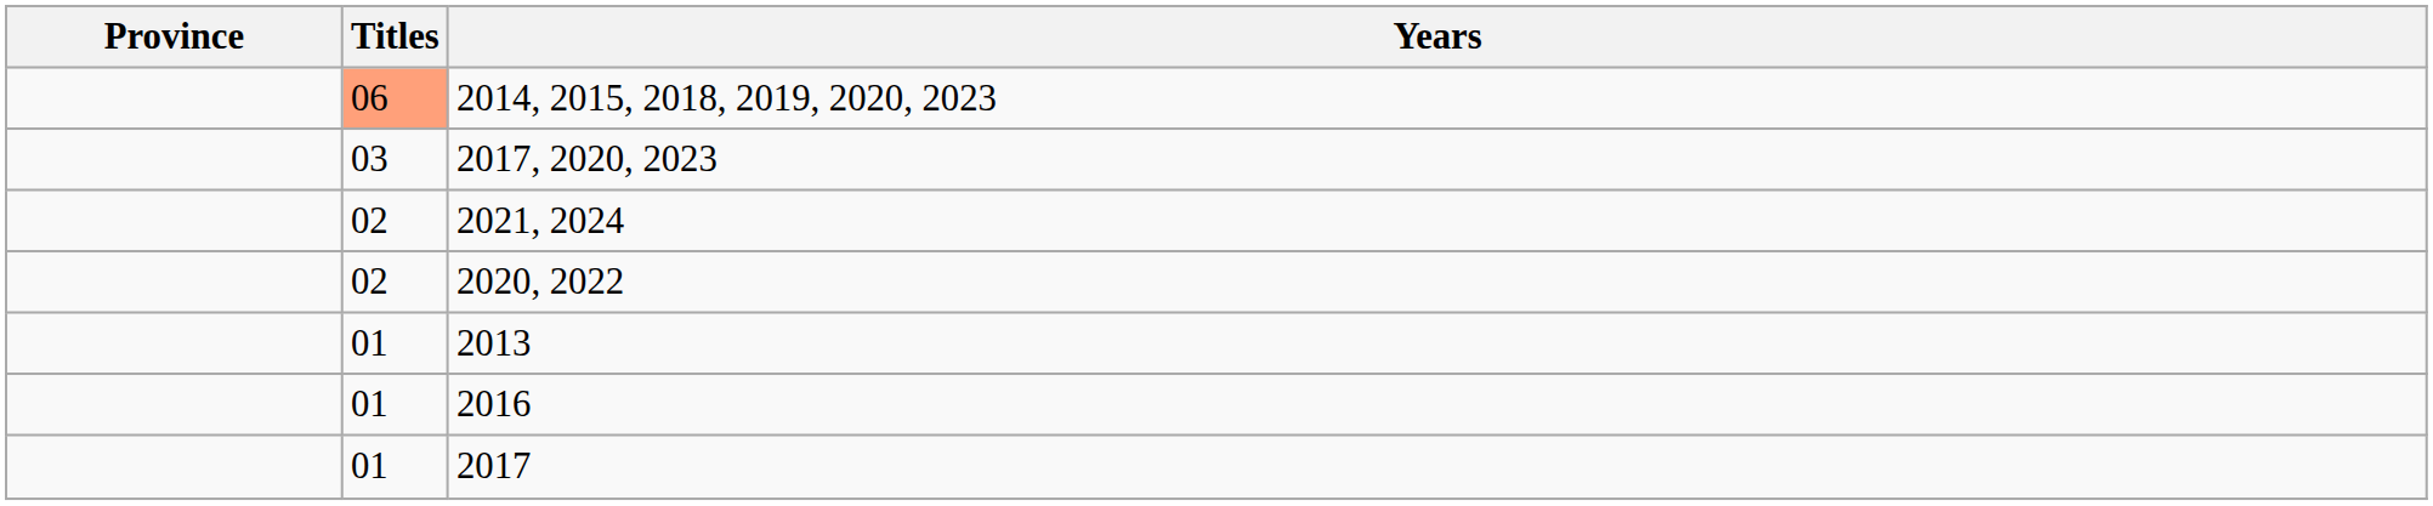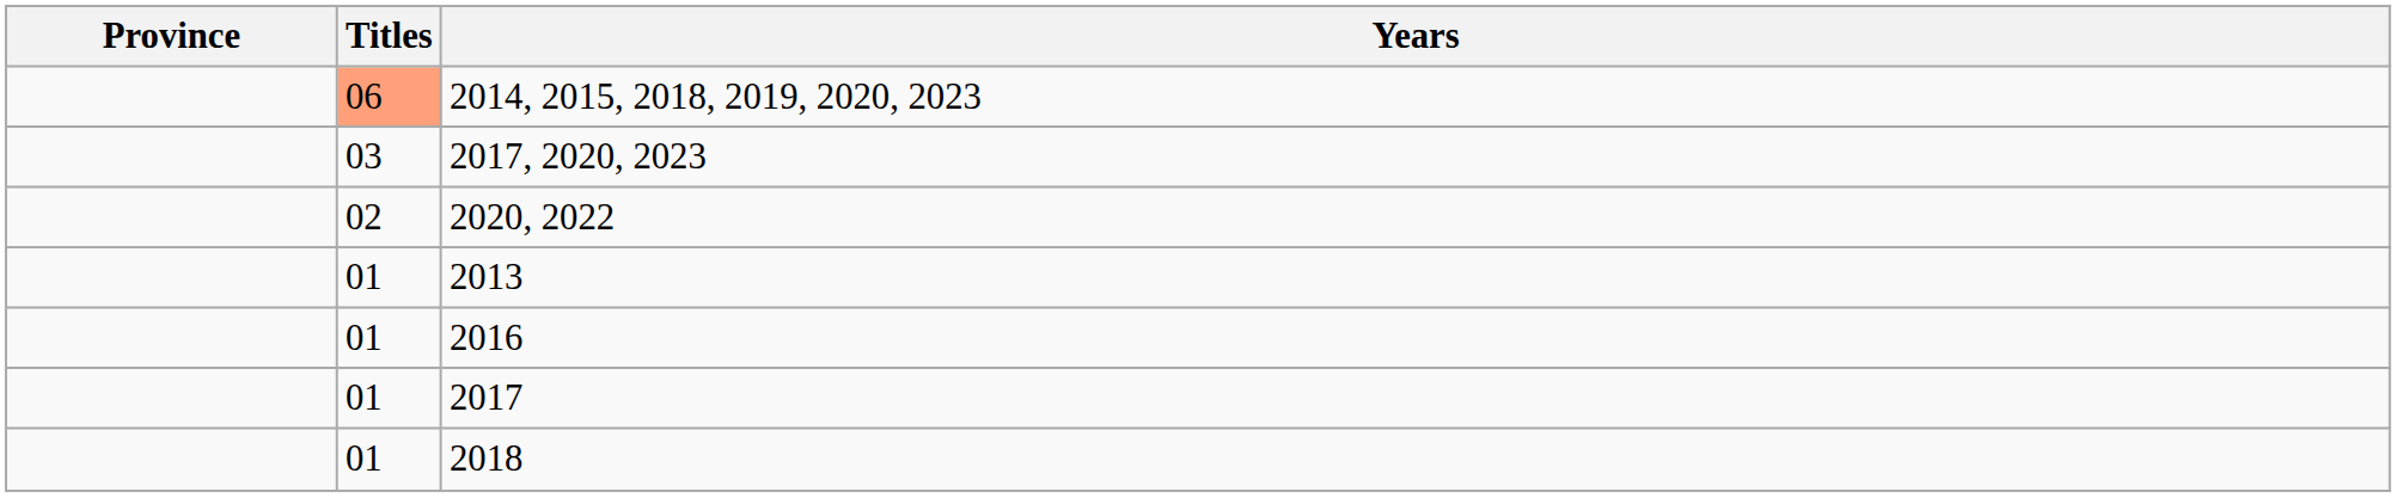 <table class="wikitable sortable" style="font-size: 95%">
 <tr>
 <th width="130">Province</th>
 <th width="10">Titles</th>
 <th width="800">Years</th>
 </tr>
 <tr>
 <td></td>
 <td style="background: lightsalmon;">06</td>
 <td>2014, 2015, 2018, 2019, 2020, 2023</td>
 </tr>
 <tr>
 <td></td>
 <td>03</td>
 <td>2017, 2020, 2023</td>
-</tr>
-<tr>
-<td></td>
-<td>02</td>
-<td>2021, 2024</td>
 </tr>
 <tr>
 <td></td>
 <td>02</td>
 <td>2020, 2022</td>
 </tr>
 <tr>
 <td></td>
 <td>01</td>
 <td>2013</td>
 </tr>
 <tr>
 <td></td>
 <td>01</td>
 <td>2016</td>
 </tr>
 <tr>
 <td></td>
 <td>01</td>
 <td>2017</td>
 </tr>
+<tr>
+<td></td>
+<td>01</td>
+<td>2018</td>
+</tr>
 </table>
